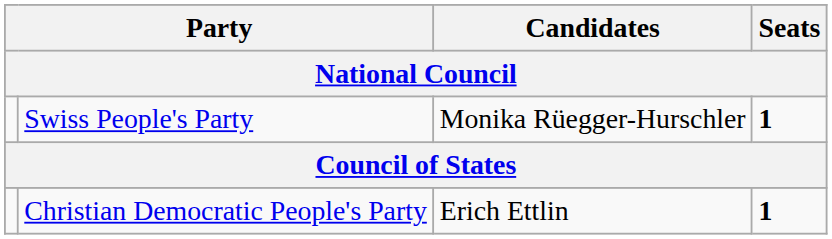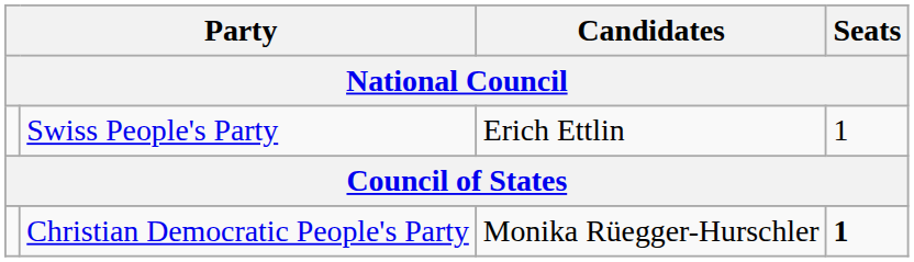 <table class="wikitable" style="font-size:95%;">
 <tr>
 <th colspan=2>Party</th>
 <th>Candidates</th>
 <th>Seats</th>
 </tr>
 <tr>
 <th colspan=4><a href='#'>National Council</a></th>
 </tr>
 <tr>
 <td bgcolor=></td>
 <td align=left><a href='#'>Swiss People's Party</a></td>
-<td>Monika Rüegger-Hurschler</td>
-<td><strong>1</strong></td>
+<td>Erich Ettlin</td>
+<td>1</td>
 </tr>
 <tr>
 <th colspan=6><a href='#'>Council of States</a></th>
 </tr>
 <tr>
 <td bgcolor=></td>
 <td align=left><a href='#'>Christian Democratic People's Party</a></td>
-<td>Erich Ettlin</td>
+<td>Monika Rüegger-Hurschler</td>
 <td><strong>1</strong></td>
 </tr>
 </table>
